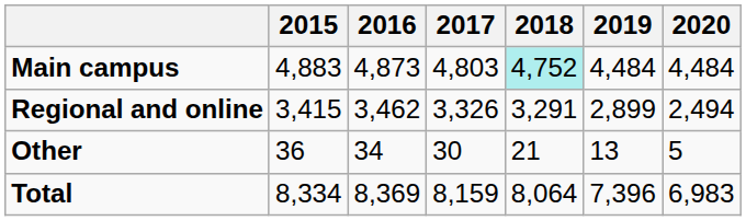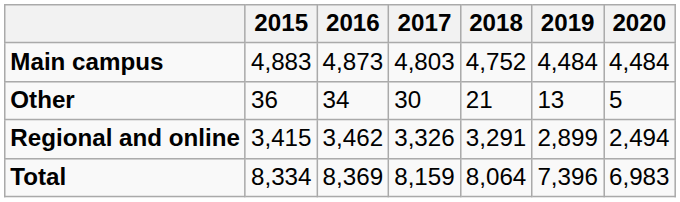 <table class="wikitable">
 <tr>
 <th></th>
 <th>2015</th>
 <th>2016</th>
 <th>2017</th>
 <th>2018</th>
 <th>2019</th>
 <th>2020</th>
 </tr>
 <tr>
 <td><strong>Main campus</strong></td>
 <td>4,883</td>
 <td>4,873</td>
 <td>4,803</td>
-<td style="background: paleturquoise;">4,752</td>
+<td>4,752</td>
 <td>4,484</td>
 <td>4,484</td>
+</tr>
+<tr>
+<td><strong>Other</strong></td>
+<td>36</td>
+<td>34</td>
+<td>30</td>
+<td>21</td>
+<td>13</td>
+<td>5</td>
 </tr>
 <tr>
 <td><strong>Regional and online</strong></td>
 <td>3,415</td>
 <td>3,462</td>
 <td>3,326</td>
 <td>3,291</td>
 <td>2,899</td>
 <td>2,494</td>
 </tr>
 <tr>
-<td><strong>Other</strong></td>
-<td>36</td>
-<td>34</td>
-<td>30</td>
-<td>21</td>
-<td>13</td>
-<td>5</td>
-</tr>
-<tr>
 <td><strong>Total</strong></td>
 <td>8,334</td>
 <td>8,369</td>
 <td>8,159</td>
 <td>8,064</td>
 <td>7,396</td>
 <td>6,983</td>
 </tr>
 </table>
